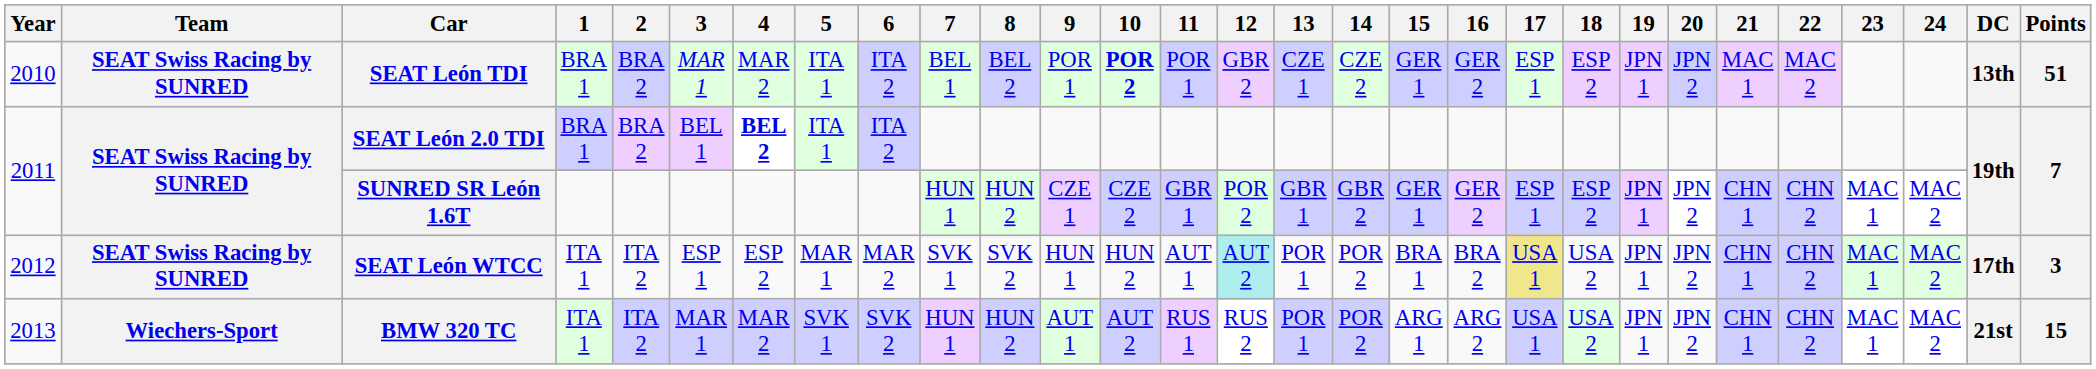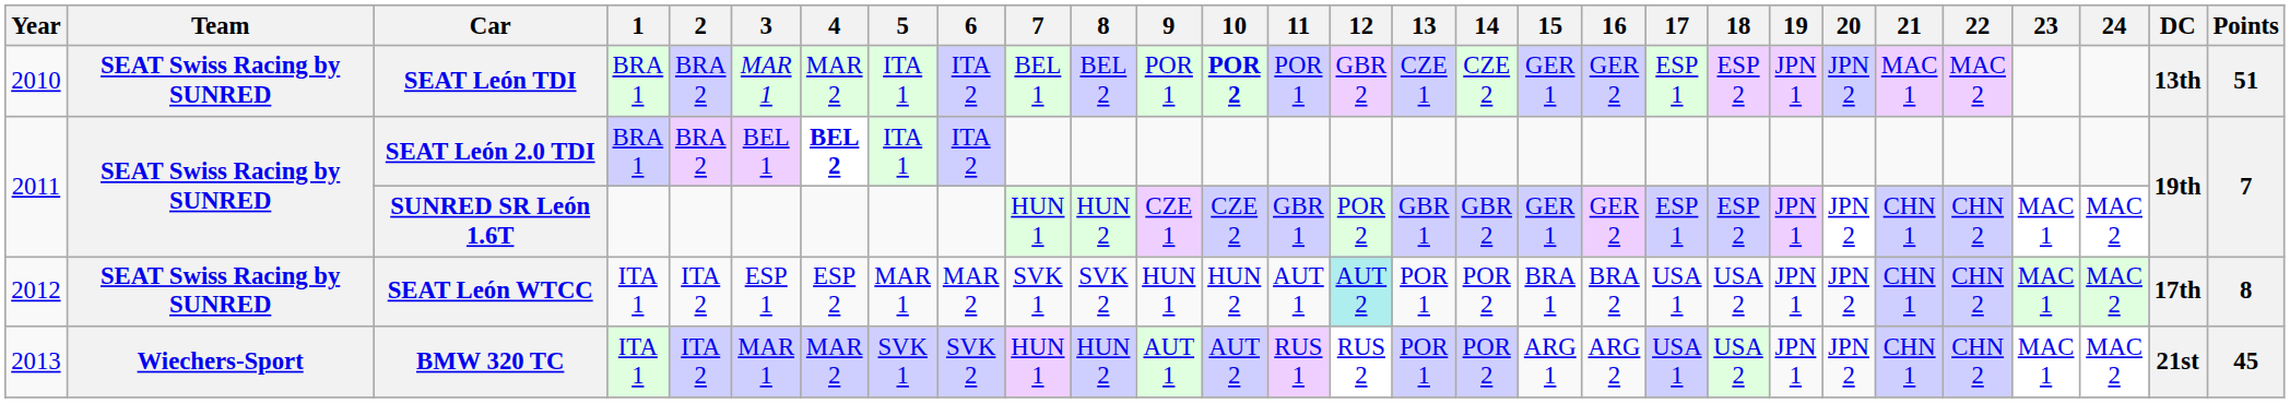 <table class="wikitable" style="text-align:center; font-size:85%">
 <tr>
 <th>Year</th>
 <th>Team</th>
 <th>Car</th>
 <th>1</th>
 <th>2</th>
 <th>3</th>
 <th>4</th>
 <th>5</th>
 <th>6</th>
 <th>7</th>
 <th>8</th>
 <th>9</th>
 <th>10</th>
 <th>11</th>
 <th>12</th>
 <th>13</th>
 <th>14</th>
 <th>15</th>
 <th>16</th>
 <th>17</th>
 <th>18</th>
 <th>19</th>
 <th>20</th>
 <th>21</th>
 <th>22</th>
 <th>23</th>
 <th>24</th>
 <th>DC</th>
 <th>Points</th>
 </tr>
 <tr>
 <td><a href='#'>2010</a></td>
 <th><a href='#'>SEAT Swiss Racing by SUNRED</a></th>
 <th><a href='#'>SEAT León TDI</a></th>
 <td style="background:#dfffdf;"><a href='#'>BRA<br>1</a><br></td>
 <td style="background:#cfcfff;"><a href='#'>BRA<br>2</a><br></td>
 <td style="background:#dfffdf;"><em><a href='#'>MAR<br>1</a></em><br></td>
 <td style="background:#dfffdf;"><a href='#'>MAR<br>2</a><br></td>
 <td style="background:#dfffdf;"><a href='#'>ITA<br>1</a><br></td>
 <td style="background:#cfcfff;"><a href='#'>ITA<br>2</a><br></td>
 <td style="background:#dfffdf;"><a href='#'>BEL<br>1</a><br></td>
 <td style="background:#cfcfff;"><a href='#'>BEL<br>2</a><br></td>
 <td style="background:#dfffdf;"><a href='#'>POR<br>1</a><br></td>
 <td style="background:#dfffdf;"><strong><a href='#'>POR<br>2</a></strong><br></td>
 <td style="background:#cfcfff;"><a href='#'>POR<br>1</a><br></td>
 <td style="background:#efcfff;"><a href='#'>GBR<br>2</a><br></td>
 <td style="background:#cfcfff;"><a href='#'>CZE<br>1</a><br></td>
 <td style="background:#dfffdf;"><a href='#'>CZE<br>2</a><br></td>
 <td style="background:#cfcfff;"><a href='#'>GER<br>1</a><br></td>
 <td style="background:#cfcfff;"><a href='#'>GER<br>2</a><br></td>
 <td style="background:#dfffdf;"><a href='#'>ESP<br>1</a><br></td>
 <td style="background:#efcfff;"><a href='#'>ESP<br>2</a><br></td>
 <td style="background:#efcfff;"><a href='#'>JPN<br>1</a><br></td>
 <td style="background:#cfcfff;"><a href='#'>JPN<br>2</a><br></td>
 <td style="background:#efcfff;"><a href='#'>MAC<br>1</a><br></td>
 <td style="background:#efcfff;"><a href='#'>MAC<br>2</a><br></td>
 <td></td>
 <td></td>
 <th>13th</th>
 <th>51</th>
 </tr>
 <tr>
 <td rowspan=2><a href='#'>2011</a></td>
 <th rowspan=2><a href='#'>SEAT Swiss Racing by SUNRED</a></th>
 <th><a href='#'>SEAT León 2.0 TDI</a></th>
 <td style="background:#cfcfff;"><a href='#'>BRA<br>1</a><br></td>
 <td style="background:#efcfff;"><a href='#'>BRA<br>2</a><br></td>
 <td style="background:#efcfff;"><a href='#'>BEL<br>1</a><br></td>
 <td style="background:#ffffff;"><strong><a href='#'>BEL<br>2</a></strong><br></td>
 <td style="background:#dfffdf;"><a href='#'>ITA<br>1</a><br></td>
 <td style="background:#cfcfff;"><a href='#'>ITA<br>2</a><br></td>
 <td></td>
 <td></td>
 <td></td>
 <td></td>
 <td></td>
 <td></td>
 <td></td>
 <td></td>
 <td></td>
 <td></td>
 <td></td>
 <td></td>
 <td></td>
 <td></td>
 <td></td>
 <td></td>
 <td></td>
 <td></td>
 <th rowspan=2>19th</th>
 <th rowspan=2>7</th>
 </tr>
 <tr>
 <th><a href='#'>SUNRED SR León 1.6T</a></th>
 <td></td>
 <td></td>
 <td></td>
 <td></td>
 <td></td>
 <td></td>
 <td style="background:#dfffdf;"><a href='#'>HUN<br>1</a><br></td>
 <td style="background:#dfffdf;"><a href='#'>HUN<br>2</a><br></td>
 <td style="background:#efcfff;"><a href='#'>CZE<br>1</a><br></td>
 <td style="background:#cfcfff;"><a href='#'>CZE<br>2</a><br></td>
 <td style="background:#cfcfff;"><a href='#'>GBR<br>1</a><br></td>
 <td style="background:#dfffdf;"><a href='#'>POR<br>2</a><br></td>
 <td style="background:#cfcfff;"><a href='#'>GBR<br>1</a><br></td>
 <td style="background:#cfcfff;"><a href='#'>GBR<br>2</a><br></td>
 <td style="background:#cfcfff;"><a href='#'>GER<br>1</a><br></td>
 <td style="background:#efcfff;"><a href='#'>GER<br>2</a><br></td>
 <td style="background:#cfcfff;"><a href='#'>ESP<br>1</a><br></td>
 <td style="background:#cfcfff;"><a href='#'>ESP<br>2</a><br></td>
 <td style="background:#efcfff;"><a href='#'>JPN<br>1</a><br></td>
 <td style="background:#ffffff;"><a href='#'>JPN<br>2</a><br></td>
 <td style="background:#cfcfff;"><a href='#'>CHN<br>1</a><br></td>
 <td style="background:#cfcfff;"><a href='#'>CHN<br>2</a><br></td>
 <td style="background:#ffffff;"><a href='#'>MAC<br>1</a><br></td>
 <td style="background:#ffffff;"><a href='#'>MAC<br>2</a><br></td>
 </tr>
 <tr>
 <td><a href='#'>2012</a></td>
 <th><a href='#'>SEAT Swiss Racing by SUNRED</a></th>
 <th><a href='#'>SEAT León WTCC</a></th>
 <td><a href='#'>ITA<br>1</a></td>
 <td><a href='#'>ITA<br>2</a></td>
 <td><a href='#'>ESP<br>1</a></td>
 <td><a href='#'>ESP<br>2</a></td>
 <td><a href='#'>MAR<br>1</a></td>
 <td><a href='#'>MAR<br>2</a></td>
 <td><a href='#'>SVK<br>1</a></td>
 <td><a href='#'>SVK<br>2</a></td>
 <td><a href='#'>HUN<br>1</a></td>
 <td><a href='#'>HUN<br>2</a></td>
 <td><a href='#'>AUT<br>1</a></td>
 <td style="background: paleturquoise;"><a href='#'>AUT<br>2</a></td>
 <td><a href='#'>POR<br>1</a></td>
 <td><a href='#'>POR<br>2</a></td>
 <td><a href='#'>BRA<br>1</a></td>
 <td><a href='#'>BRA<br>2</a></td>
-<td style="background: khaki;"><a href='#'>USA<br>1</a></td>
+<td><a href='#'>USA<br>1</a></td>
 <td><a href='#'>USA<br>2</a></td>
 <td><a href='#'>JPN<br>1</a></td>
 <td><a href='#'>JPN<br>2</a></td>
 <td style="background:#cfcfff;"><a href='#'>CHN<br>1</a><br></td>
 <td style="background:#cfcfff;"><a href='#'>CHN<br>2</a><br></td>
 <td style="background:#dfffdf;"><a href='#'>MAC<br>1</a><br></td>
 <td style="background:#dfffdf;"><a href='#'>MAC<br>2</a><br></td>
 <th>17th</th>
-<th>3</th>
+<th>8</th>
 </tr>
 <tr>
 <td><a href='#'>2013</a></td>
 <th><a href='#'>Wiechers-Sport</a></th>
 <th><a href='#'>BMW 320 TC</a></th>
 <td style="background:#dfffdf;"><a href='#'>ITA<br>1</a><br></td>
 <td style="background:#cfcfff;"><a href='#'>ITA<br>2</a><br></td>
 <td style="background:#cfcfff;"><a href='#'>MAR<br>1</a><br></td>
 <td style="background:#cfcfff;"><a href='#'>MAR<br>2</a><br></td>
 <td style="background:#cfcfff;"><a href='#'>SVK<br>1</a><br></td>
 <td style="background:#cfcfff;"><a href='#'>SVK<br>2</a><br></td>
 <td style="background:#efcfff;"><a href='#'>HUN<br>1</a><br></td>
 <td style="background:#cfcfff;"><a href='#'>HUN<br>2</a><br></td>
 <td style="background:#dfffdf;"><a href='#'>AUT<br>1</a><br></td>
 <td style="background:#cfcfff;"><a href='#'>AUT<br>2</a><br></td>
 <td style="background:#EFCFFF;"><a href='#'>RUS<br>1</a><br></td>
 <td style="background:#FFFFFF;"><a href='#'>RUS<br>2</a><br></td>
 <td style="background:#cfcfff;"><a href='#'>POR<br>1</a><br></td>
 <td style="background:#cfcfff;"><a href='#'>POR<br>2</a><br></td>
 <td><a href='#'>ARG<br>1</a></td>
 <td><a href='#'>ARG<br>2</a></td>
 <td style="background:#cfcfff;"><a href='#'>USA<br>1</a><br></td>
 <td style="background:#dfffdf;"><a href='#'>USA<br>2</a><br></td>
 <td><a href='#'>JPN<br>1</a></td>
 <td><a href='#'>JPN<br>2</a></td>
 <td style="background:#cfcfff;"><a href='#'>CHN<br>1</a><br></td>
 <td style="background:#cfcfff;"><a href='#'>CHN<br>2</a><br></td>
 <td style="background:#ffffff;"><a href='#'>MAC<br>1</a><br></td>
 <td style="background:#ffffff;"><a href='#'>MAC<br>2</a><br></td>
 <th>21st</th>
-<th>15</th>
+<th>45</th>
 </tr>
 </table>
